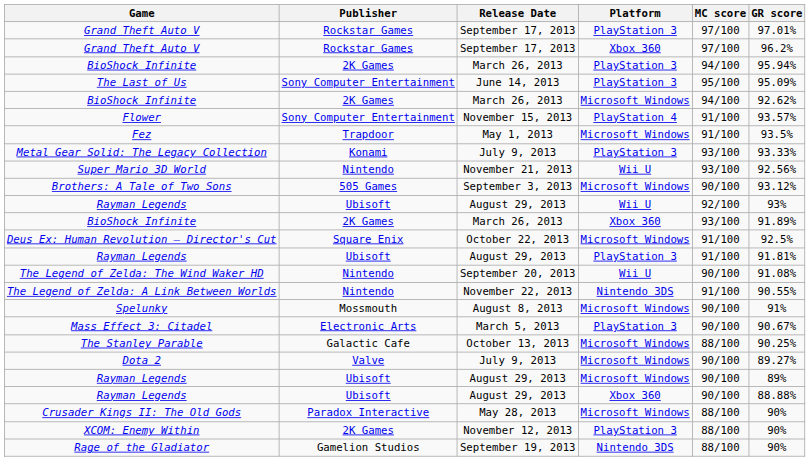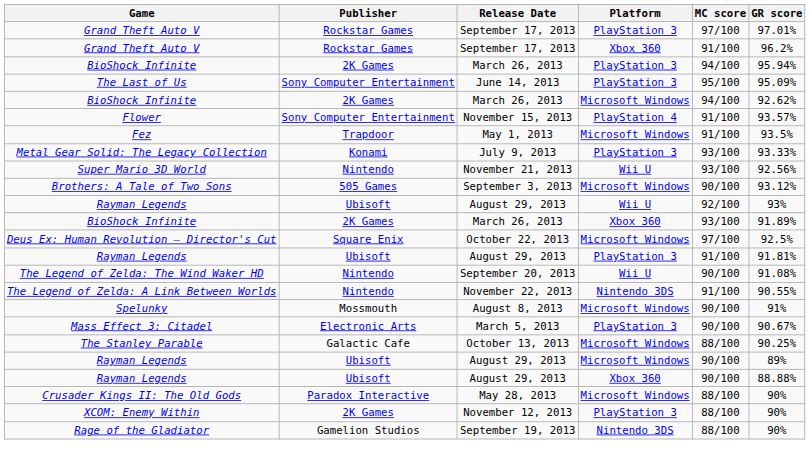 <table class="wikitable sortable" style="text-align:center;">
 <tr>
 <th scope="col">Game</th>
 <th scope="col">Publisher</th>
 <th scope="col">Release Date</th>
 <th scope="col">Platform</th>
 <th scope="col">MC score</th>
 <th scope="col">GR score</th>
 </tr>
 <tr>
 <td><em><a href='#'>Grand Theft Auto V</a></em></td>
 <td><a href='#'>Rockstar Games</a></td>
 <td>September 17, 2013</td>
 <td><a href='#'>PlayStation 3</a></td>
 <td>97/100</td>
 <td>97.01%</td>
 </tr>
 <tr>
 <td><em><a href='#'>Grand Theft Auto V</a></em></td>
 <td><a href='#'>Rockstar Games</a></td>
 <td>September 17, 2013</td>
 <td><a href='#'>Xbox 360</a></td>
-<td>97/100</td>
+<td>91/100</td>
 <td>96.2%</td>
 </tr>
 <tr>
 <td><em><a href='#'>BioShock Infinite</a></em></td>
 <td><a href='#'>2K Games</a></td>
 <td>March 26, 2013</td>
 <td><a href='#'>PlayStation 3</a></td>
 <td>94/100</td>
 <td>95.94%</td>
 </tr>
 <tr>
 <td><em><a href='#'>The Last of Us</a></em></td>
 <td><a href='#'>Sony Computer Entertainment</a></td>
 <td>June 14, 2013</td>
 <td><a href='#'>PlayStation 3</a></td>
 <td>95/100</td>
 <td>95.09%</td>
 </tr>
 <tr>
 <td><em><a href='#'>BioShock Infinite</a></em></td>
 <td><a href='#'>2K Games</a></td>
 <td>March 26, 2013</td>
 <td><a href='#'>Microsoft Windows</a></td>
 <td>94/100</td>
 <td>92.62%</td>
 </tr>
 <tr>
 <td><em><a href='#'>Flower</a></em></td>
 <td><a href='#'>Sony Computer Entertainment</a></td>
 <td>November 15, 2013</td>
 <td><a href='#'>PlayStation 4</a></td>
 <td>91/100</td>
 <td>93.57%</td>
 </tr>
 <tr>
 <td><em><a href='#'>Fez</a></em></td>
 <td><a href='#'>Trapdoor</a></td>
 <td>May 1, 2013</td>
 <td><a href='#'>Microsoft Windows</a></td>
 <td>91/100</td>
 <td>93.5%</td>
 </tr>
 <tr>
 <td><em><a href='#'>Metal Gear Solid: The Legacy Collection</a></em></td>
 <td><a href='#'>Konami</a></td>
 <td>July 9, 2013</td>
 <td><a href='#'>PlayStation 3</a></td>
 <td>93/100</td>
 <td>93.33%</td>
 </tr>
 <tr>
 <td><em><a href='#'>Super Mario 3D World</a></em></td>
 <td><a href='#'>Nintendo</a></td>
 <td>November 21, 2013</td>
 <td><a href='#'>Wii U</a></td>
 <td>93/100</td>
 <td>92.56%</td>
 </tr>
 <tr>
 <td><em><a href='#'>Brothers: A Tale of Two Sons</a></em></td>
 <td><a href='#'>505 Games</a></td>
 <td>September 3, 2013</td>
 <td><a href='#'>Microsoft Windows</a></td>
 <td>90/100</td>
 <td>93.12%</td>
 </tr>
 <tr>
 <td><em><a href='#'>Rayman Legends</a></em></td>
 <td><a href='#'>Ubisoft</a></td>
 <td>August 29, 2013</td>
 <td><a href='#'>Wii U</a></td>
 <td>92/100</td>
 <td>93%</td>
 </tr>
 <tr>
 <td><em><a href='#'>BioShock Infinite</a></em></td>
 <td><a href='#'>2K Games</a></td>
 <td>March 26, 2013</td>
 <td><a href='#'>Xbox 360</a></td>
 <td>93/100</td>
 <td>91.89%</td>
 </tr>
 <tr>
 <td><em><a href='#'>Deus Ex: Human Revolution – Director's Cut</a></em></td>
 <td><a href='#'>Square Enix</a></td>
 <td>October 22, 2013</td>
 <td><a href='#'>Microsoft Windows</a></td>
-<td>91/100</td>
+<td>97/100</td>
 <td>92.5%</td>
 </tr>
 <tr>
 <td><em><a href='#'>Rayman Legends</a></em></td>
 <td><a href='#'>Ubisoft</a></td>
 <td>August 29, 2013</td>
 <td><a href='#'>PlayStation 3</a></td>
 <td>91/100</td>
 <td>91.81%</td>
 </tr>
 <tr>
 <td><em><a href='#'>The Legend of Zelda: The Wind Waker HD</a></em></td>
 <td><a href='#'>Nintendo</a></td>
 <td>September 20, 2013</td>
 <td><a href='#'>Wii U</a></td>
 <td>90/100</td>
 <td>91.08%</td>
 </tr>
 <tr>
 <td><em><a href='#'>The Legend of Zelda: A Link Between Worlds</a></em></td>
 <td><a href='#'>Nintendo</a></td>
 <td>November 22, 2013</td>
 <td><a href='#'>Nintendo 3DS</a></td>
 <td>91/100</td>
 <td>90.55%</td>
 </tr>
 <tr>
 <td><em><a href='#'>Spelunky</a></em></td>
 <td>Mossmouth</td>
 <td>August 8, 2013</td>
 <td><a href='#'>Microsoft Windows</a></td>
 <td>90/100</td>
 <td>91%</td>
 </tr>
 <tr>
 <td><em><a href='#'>Mass Effect 3: Citadel</a></em></td>
 <td><a href='#'>Electronic Arts</a></td>
 <td>March 5, 2013</td>
 <td><a href='#'>PlayStation 3</a></td>
 <td>90/100</td>
 <td>90.67%</td>
 </tr>
 <tr>
 <td><em><a href='#'>The Stanley Parable</a></em></td>
 <td>Galactic Cafe</td>
 <td>October 13, 2013</td>
 <td><a href='#'>Microsoft Windows</a></td>
 <td>88/100</td>
 <td>90.25%</td>
 </tr>
 <tr>
-<td><em><a href='#'>Dota 2</a></em></td>
-<td><a href='#'>Valve</a></td>
-<td>July 9, 2013</td>
-<td><a href='#'>Microsoft Windows</a></td>
-<td>90/100</td>
-<td>89.27%</td>
-</tr>
-<tr>
 <td><em><a href='#'>Rayman Legends</a></em></td>
 <td><a href='#'>Ubisoft</a></td>
 <td>August 29, 2013</td>
 <td><a href='#'>Microsoft Windows</a></td>
 <td>90/100</td>
 <td>89%</td>
 </tr>
 <tr>
 <td><em><a href='#'>Rayman Legends</a></em></td>
 <td><a href='#'>Ubisoft</a></td>
 <td>August 29, 2013</td>
 <td><a href='#'>Xbox 360</a></td>
 <td>90/100</td>
 <td>88.88%</td>
 </tr>
 <tr>
 <td><em><a href='#'>Crusader Kings II: The Old Gods</a></em></td>
 <td><a href='#'>Paradox Interactive</a></td>
 <td>May 28, 2013</td>
 <td><a href='#'>Microsoft Windows</a></td>
 <td>88/100</td>
 <td>90%</td>
 </tr>
 <tr>
 <td><em><a href='#'>XCOM: Enemy Within</a></em></td>
 <td><a href='#'>2K Games</a></td>
 <td>November 12, 2013</td>
 <td><a href='#'>PlayStation 3</a></td>
 <td>88/100</td>
 <td>90%</td>
 </tr>
 <tr>
 <td><em><a href='#'>Rage of the Gladiator</a></em></td>
 <td>Gamelion Studios</td>
 <td>September 19, 2013</td>
 <td><a href='#'>Nintendo 3DS</a></td>
 <td>88/100</td>
 <td>90%</td>
 </tr>
 </table>
